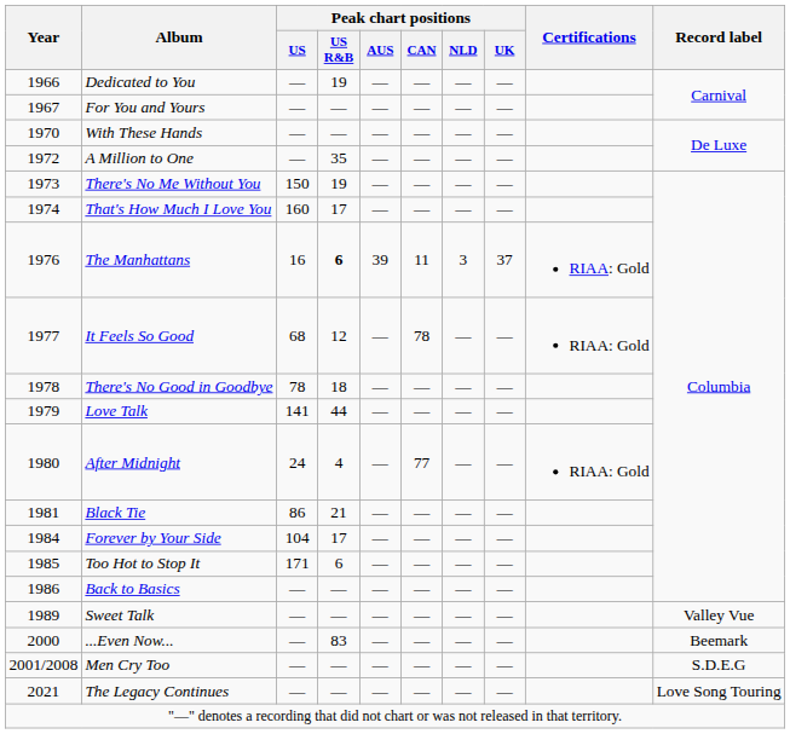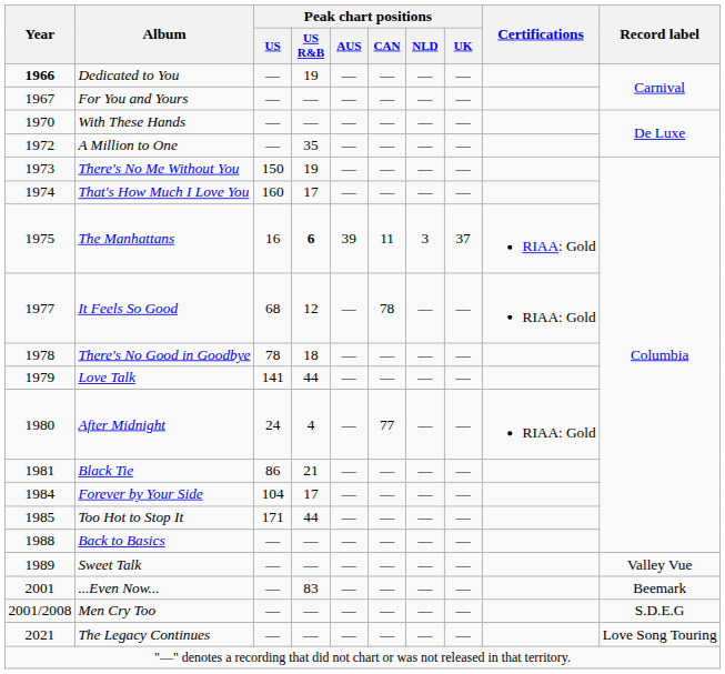 <table class="wikitable" style="text-align:center;">
 <tr>
 <th rowspan="2">Year</th>
 <th rowspan="2">Album</th>
 <th colspan="6">Peak chart positions</th>
 <th rowspan="2"><a href='#'>Certifications</a></th>
 <th rowspan="2">Record label</th>
 </tr>
 <tr style="font-size:smaller;">
 <th width="35"><a href='#'>US</a><br></th>
 <th width="35"><a href='#'>US<br>R&B</a><br></th>
 <th width="35"><a href='#'>AUS</a><br></th>
 <th width="35"><a href='#'>CAN</a><br></th>
 <th width="35"><a href='#'>NLD</a><br></th>
 <th width="35"><a href='#'>UK</a><br></th>
 </tr>
 <tr>
-<td>1966</td>
+<td><strong>1966</strong></td>
 <td align="left"><em>Dedicated to You</em></td>
 <td>—</td>
 <td>19</td>
 <td>—</td>
 <td>—</td>
 <td>—</td>
 <td>—</td>
 <td align=left></td>
 <td rowspan="2"><a href='#'>Carnival</a></td>
 </tr>
 <tr>
 <td>1967</td>
 <td align="left"><em>For You and Yours</em></td>
 <td>—</td>
 <td>—</td>
 <td>—</td>
 <td>—</td>
 <td>—</td>
 <td>—</td>
 <td align=left></td>
 </tr>
 <tr>
 <td>1970</td>
 <td align="left"><em>With These Hands</em></td>
 <td>—</td>
 <td>—</td>
 <td>—</td>
 <td>—</td>
 <td>—</td>
 <td>—</td>
 <td align=left></td>
 <td rowspan="2"><a href='#'>De Luxe</a></td>
 </tr>
 <tr>
 <td>1972</td>
 <td align="left"><em>A Million to One</em></td>
 <td>—</td>
 <td>35</td>
 <td>—</td>
 <td>—</td>
 <td>—</td>
 <td>—</td>
 <td align=left></td>
 </tr>
 <tr>
 <td>1973</td>
 <td align="left"><em><a href='#'>There's No Me Without You</a></em></td>
 <td>150</td>
 <td>19</td>
 <td>—</td>
 <td>—</td>
 <td>—</td>
 <td>—</td>
 <td align=left></td>
 <td rowspan="11"><a href='#'>Columbia</a></td>
 </tr>
 <tr>
 <td>1974</td>
 <td align="left"><em><a href='#'>That's How Much I Love You</a></em></td>
 <td>160</td>
 <td>17</td>
 <td>—</td>
 <td>—</td>
 <td>—</td>
 <td>—</td>
 <td align=left></td>
 </tr>
 <tr>
-<td>1976</td>
+<td>1975</td>
 <td align="left"><em><a href='#'>The Manhattans</a></em></td>
 <td>16</td>
 <td><strong>6</strong></td>
 <td>39</td>
 <td>11</td>
 <td>3</td>
 <td>37</td>
 <td align=left><br><ul><li><a href='#'>RIAA</a>: Gold</li></ul></td>
 </tr>
 <tr>
 <td>1977</td>
 <td align="left"><em><a href='#'>It Feels So Good</a></em></td>
 <td>68</td>
 <td>12</td>
 <td>—</td>
 <td>78</td>
 <td>—</td>
 <td>—</td>
 <td align=left><br><ul><li>RIAA: Gold</li></ul></td>
 </tr>
 <tr>
 <td>1978</td>
 <td align="left"><em><a href='#'>There's No Good in Goodbye</a></em></td>
 <td>78</td>
 <td>18</td>
 <td>—</td>
 <td>—</td>
 <td>—</td>
 <td>—</td>
 <td align=left></td>
 </tr>
 <tr>
 <td>1979</td>
 <td align="left"><em><a href='#'>Love Talk</a></em></td>
 <td>141</td>
 <td>44</td>
 <td>—</td>
 <td>—</td>
 <td>—</td>
 <td>—</td>
 <td align=left></td>
 </tr>
 <tr>
 <td>1980</td>
 <td align="left"><em><a href='#'>After Midnight</a></em></td>
 <td>24</td>
 <td>4</td>
 <td>—</td>
 <td>77</td>
 <td>—</td>
 <td>—</td>
 <td align=left><br><ul><li>RIAA: Gold</li></ul></td>
 </tr>
 <tr>
 <td>1981</td>
 <td align="left"><em><a href='#'>Black Tie</a></em></td>
 <td>86</td>
 <td>21</td>
 <td>—</td>
 <td>—</td>
 <td>—</td>
 <td>—</td>
 <td align=left></td>
 </tr>
 <tr>
 <td row-span="1">1984</td>
 <td align="left"><em><a href='#'>Forever by Your Side</a></em></td>
 <td>104</td>
 <td>17</td>
 <td>—</td>
 <td>—</td>
 <td>—</td>
 <td>—</td>
 <td align=left></td>
 </tr>
 <tr>
 <td>1985</td>
 <td align="left"><em>Too Hot to Stop It</em></td>
 <td>171</td>
-<td>6</td>
+<td>44</td>
 <td>—</td>
 <td>—</td>
 <td>—</td>
 <td>—</td>
 <td align=left></td>
 </tr>
 <tr>
-<td>1986</td>
+<td>1988</td>
 <td align="left"><em><a href='#'>Back to Basics</a></em></td>
 <td>—</td>
 <td>—</td>
 <td>—</td>
 <td>—</td>
 <td>—</td>
 <td>—</td>
 <td align=left></td>
 </tr>
 <tr>
 <td>1989</td>
 <td align="left"><em>Sweet Talk</em></td>
 <td>—</td>
 <td>—</td>
 <td>—</td>
 <td>—</td>
 <td>—</td>
 <td>—</td>
 <td align=left></td>
 <td>Valley Vue</td>
 </tr>
 <tr>
-<td>2000</td>
+<td>2001</td>
 <td align="left"><em>...Even Now...</em></td>
 <td>—</td>
 <td>83</td>
 <td>—</td>
 <td>—</td>
 <td>—</td>
 <td>—</td>
 <td align=left></td>
 <td>Beemark</td>
 </tr>
 <tr>
 <td>2001/2008</td>
 <td align="left"><em>Men Cry Too</em></td>
 <td>—</td>
 <td>—</td>
 <td>—</td>
 <td>—</td>
 <td>—</td>
 <td>—</td>
 <td align=left></td>
 <td>S.D.E.G</td>
 </tr>
 <tr>
 <td>2021</td>
 <td align="left"><em>The Legacy Continues</em></td>
 <td>—</td>
 <td>—</td>
 <td>—</td>
 <td>—</td>
 <td>—</td>
 <td>—</td>
 <td align=left></td>
 <td>Love Song Touring</td>
 </tr>
 <tr>
 <td colspan="15" style="font-size:90%">"—" denotes a recording that did not chart or was not released in that territory.</td>
 </tr>
 </table>
